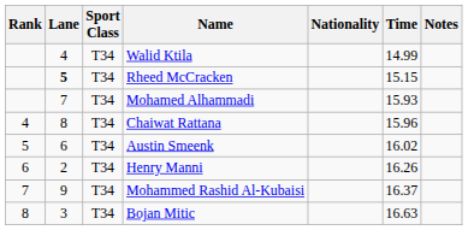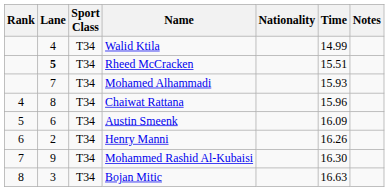 <table class="wikitable sortable" style="text-align:center">
 <tr>
 <th>Rank</th>
 <th>Lane</th>
 <th>Sport<br>Class</th>
 <th>Name</th>
 <th>Nationality</th>
 <th>Time</th>
 <th>Notes</th>
 </tr>
 <tr>
 <td></td>
 <td>4</td>
 <td>T34</td>
 <td align=left><a href='#'>Walid Ktila</a></td>
 <td align=left></td>
 <td>14.99</td>
 <td></td>
 </tr>
 <tr>
 <td></td>
 <td><strong>5</strong></td>
 <td>T34</td>
 <td align=left><a href='#'>Rheed McCracken</a></td>
 <td align=left></td>
-<td>15.15</td>
+<td>15.51</td>
 <td></td>
 </tr>
 <tr>
 <td></td>
 <td>7</td>
 <td>T34</td>
 <td align=left><a href='#'>Mohamed Alhammadi</a></td>
 <td align=left></td>
 <td>15.93</td>
 <td></td>
 </tr>
 <tr>
 <td>4</td>
 <td>8</td>
 <td>T34</td>
 <td align=left><a href='#'>Chaiwat Rattana</a></td>
 <td align=left></td>
 <td>15.96</td>
 <td></td>
 </tr>
 <tr>
 <td>5</td>
 <td>6</td>
 <td>T34</td>
 <td align=left><a href='#'>Austin Smeenk</a></td>
 <td align=left></td>
-<td>16.02</td>
+<td>16.09</td>
 <td></td>
 </tr>
 <tr>
 <td>6</td>
 <td>2</td>
 <td>T34</td>
 <td align=left><a href='#'>Henry Manni</a></td>
 <td align=left></td>
 <td>16.26</td>
 <td></td>
 </tr>
 <tr>
 <td>7</td>
 <td>9</td>
 <td>T34</td>
 <td align=left><a href='#'>Mohammed Rashid Al-Kubaisi</a></td>
 <td align=left></td>
-<td>16.37</td>
+<td>16.30</td>
 <td></td>
 </tr>
 <tr>
 <td>8</td>
 <td>3</td>
 <td>T34</td>
 <td align=left><a href='#'>Bojan Mitic</a></td>
 <td align=left></td>
 <td>16.63</td>
 <td></td>
 </tr>
 </table>
